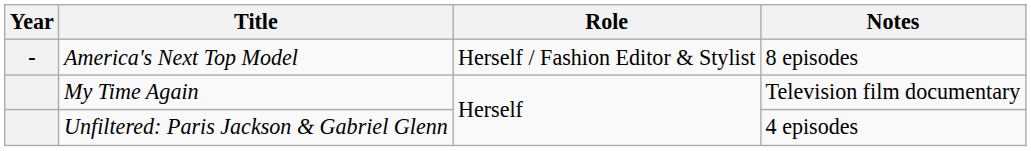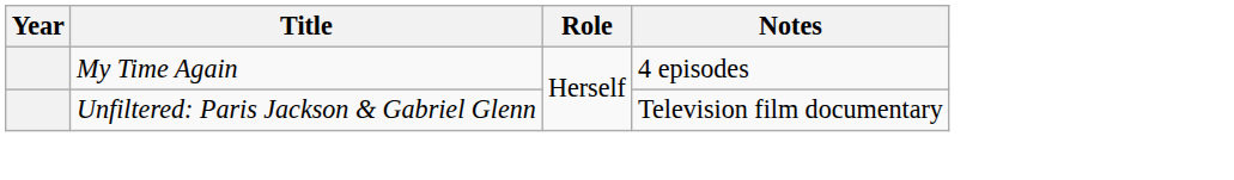 <table class="wikitable sortable plainrowheaders">
 <tr>
 <th scope="col">Year</th>
 <th scope="col">Title</th>
 <th scope="col">Role</th>
 <th scope="col" class="unsortable">Notes</th>
 </tr>
 <tr>
-<th scope="row">-</th>
-<td><em>America's Next Top Model</em></td>
-<td>Herself / Fashion Editor & Stylist</td>
-<td>8 episodes</td>
-</tr>
-<tr>
 <th scope="row"></th>
 <td><em>My Time Again</em></td>
 <td rowspan="2">Herself</td>
-<td>Television film documentary</td>
+<td>4 episodes</td>
 </tr>
 <tr>
 <th scope="row"></th>
 <td><em>Unfiltered: Paris Jackson & Gabriel Glenn</em></td>
-<td>4 episodes</td>
+<td>Television film documentary</td>
 </tr>
 </table>
